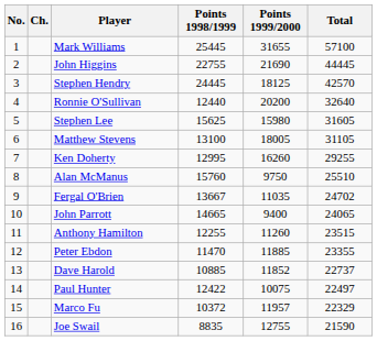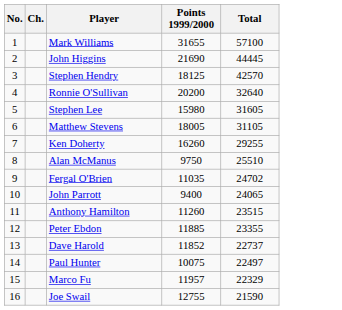 <table class="wikitable" style="text-align: center;">
 <tr>
 <th>No.</th>
 <th>Ch.</th>
 <th width=165>Player</th>
-<th width=80>Points 1998/1999</th>
 <th width=80>Points 1999/2000</th>
 <th width=80>Total</th>
 </tr>
 <tr>
 <td>1</td>
 <td></td>
 <td style="text-align:left;"> <a href='#'>Mark Williams</a></td>
-<td>25445</td>
 <td>31655</td>
 <td>57100</td>
 </tr>
 <tr>
 <td>2</td>
 <td></td>
 <td style="text-align:left;"> <a href='#'>John Higgins</a></td>
-<td>22755</td>
 <td>21690</td>
 <td>44445</td>
 </tr>
 <tr>
 <td>3</td>
 <td></td>
 <td style="text-align:left;"> <a href='#'>Stephen Hendry</a></td>
-<td>24445</td>
 <td>18125</td>
 <td>42570</td>
 </tr>
 <tr>
 <td>4</td>
 <td></td>
 <td style="text-align:left;"> <a href='#'>Ronnie O'Sullivan</a></td>
-<td>12440</td>
 <td>20200</td>
 <td>32640</td>
 </tr>
 <tr>
 <td>5</td>
 <td></td>
 <td style="text-align:left;"> <a href='#'>Stephen Lee</a></td>
-<td>15625</td>
 <td>15980</td>
 <td>31605</td>
 </tr>
 <tr>
 <td>6</td>
 <td></td>
 <td style="text-align:left;"> <a href='#'>Matthew Stevens</a></td>
-<td>13100</td>
 <td>18005</td>
 <td>31105</td>
 </tr>
 <tr>
 <td>7</td>
 <td></td>
 <td style="text-align:left;"> <a href='#'>Ken Doherty</a></td>
-<td>12995</td>
 <td>16260</td>
 <td>29255</td>
 </tr>
 <tr>
 <td>8</td>
 <td></td>
 <td style="text-align:left;"> <a href='#'>Alan McManus</a></td>
-<td>15760</td>
 <td>9750</td>
 <td>25510</td>
 </tr>
 <tr>
 <td>9</td>
 <td></td>
 <td style="text-align:left;"> <a href='#'>Fergal O'Brien</a></td>
-<td>13667</td>
 <td>11035</td>
 <td>24702</td>
 </tr>
 <tr>
 <td>10</td>
 <td></td>
 <td style="text-align:left;"> <a href='#'>John Parrott</a></td>
-<td>14665</td>
 <td>9400</td>
 <td>24065</td>
 </tr>
 <tr>
 <td>11</td>
 <td></td>
 <td style="text-align:left;"> <a href='#'>Anthony Hamilton</a></td>
-<td>12255</td>
 <td>11260</td>
 <td>23515</td>
 </tr>
 <tr>
 <td>12</td>
 <td></td>
 <td style="text-align:left;"> <a href='#'>Peter Ebdon</a></td>
-<td>11470</td>
 <td>11885</td>
 <td>23355</td>
 </tr>
 <tr>
 <td>13</td>
 <td></td>
 <td style="text-align:left;"> <a href='#'>Dave Harold</a></td>
-<td>10885</td>
 <td>11852</td>
 <td>22737</td>
 </tr>
 <tr>
 <td>14</td>
 <td></td>
 <td style="text-align:left;"> <a href='#'>Paul Hunter</a></td>
-<td>12422</td>
 <td>10075</td>
 <td>22497</td>
 </tr>
 <tr>
 <td>15</td>
 <td></td>
 <td style="text-align:left;"> <a href='#'>Marco Fu</a></td>
-<td>10372</td>
 <td>11957</td>
 <td>22329</td>
 </tr>
 <tr>
 <td>16</td>
 <td></td>
 <td style="text-align:left;"> <a href='#'>Joe Swail</a></td>
-<td>8835</td>
 <td>12755</td>
 <td>21590</td>
 </tr>
 </table>
